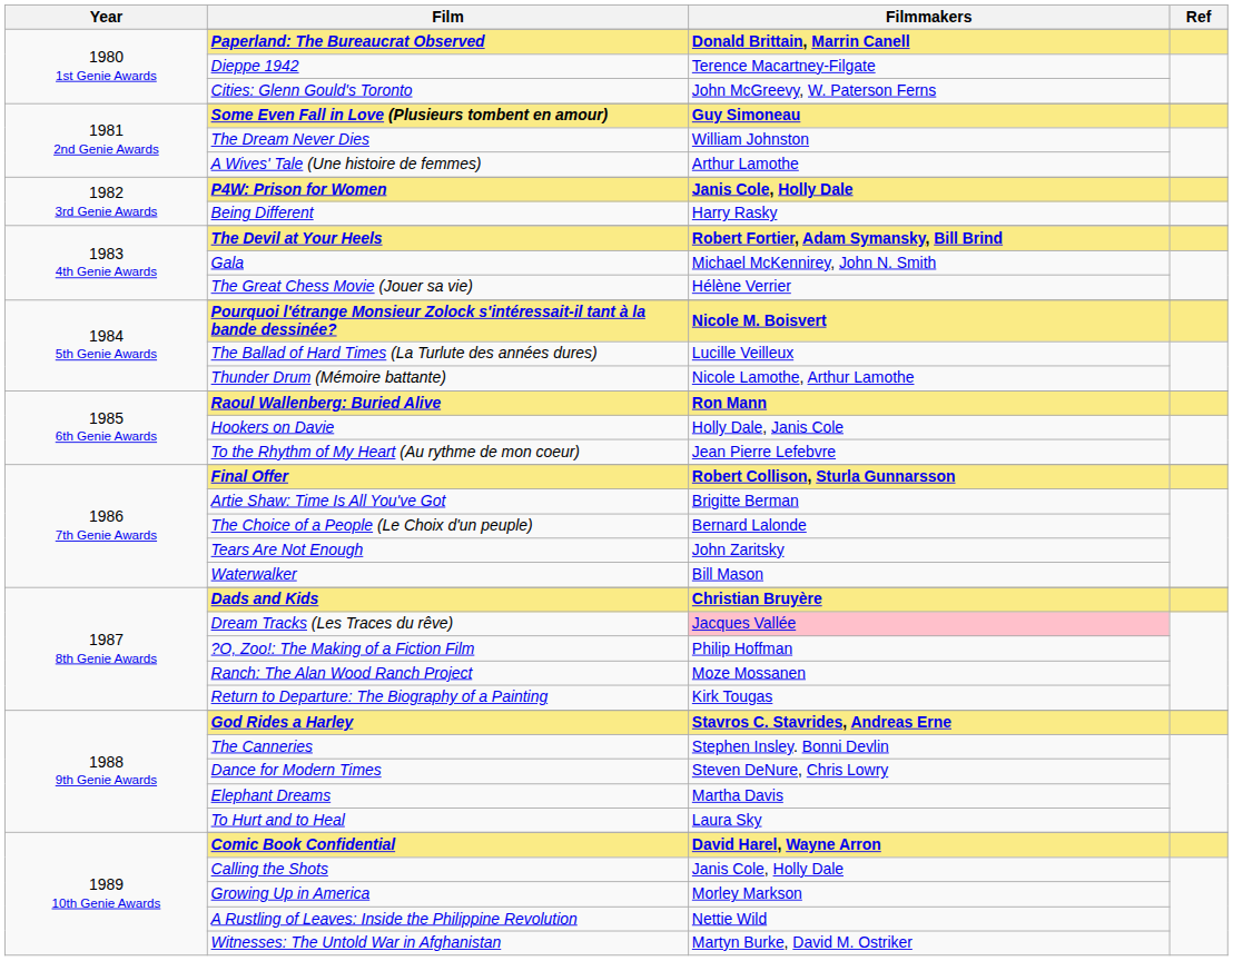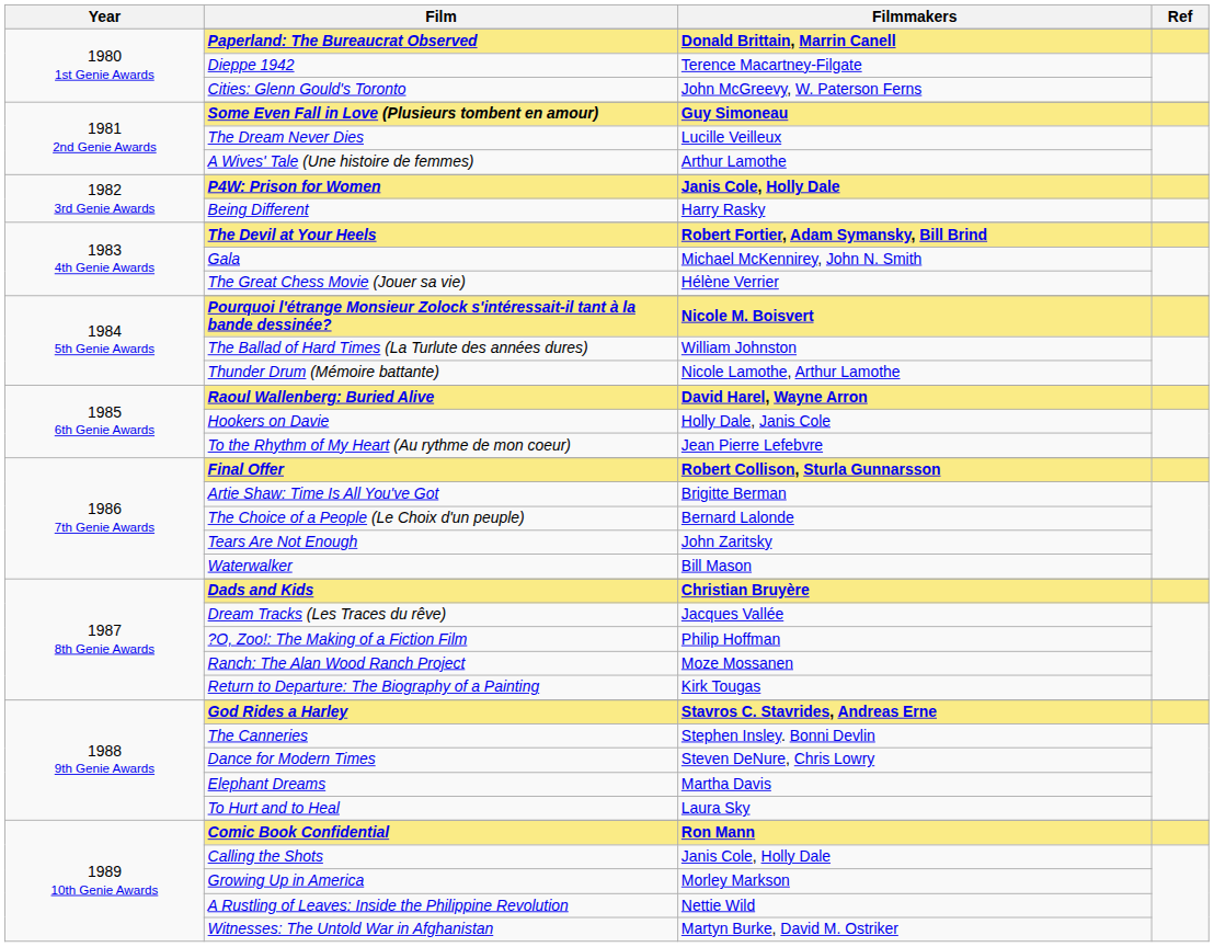 <table class="wikitable" style="width:100%;">
 <tr style="background:#bebebe;">
 <th style="width:8%;">Year</th>
 <th style="width:19%;">Film</th>
 <th style="width:19%;">Filmmakers</th>
 <th style="width:2%;">Ref</th>
 </tr>
 <tr>
 <td rowspan="4" align="center">1980 <br> <small><a href='#'>1st Genie Awards</a></small></td>
 </tr>
 <tr style="background:#FAEB86;">
 <td><strong><em><a href='#'>Paperland: The Bureaucrat Observed</a></em></strong></td>
 <td><strong><a href='#'>Donald Brittain</a>, <a href='#'>Marrin Canell</a></strong></td>
 <td></td>
 </tr>
 <tr>
 <td><em><a href='#'>Dieppe 1942</a></em></td>
 <td><a href='#'>Terence Macartney-Filgate</a></td>
 <td rowspan=2></td>
 </tr>
 <tr>
 <td><em><a href='#'>Cities: Glenn Gould's Toronto</a></em></td>
 <td><a href='#'>John McGreevy</a>, <a href='#'>W. Paterson Ferns</a></td>
 </tr>
 <tr>
 <td rowspan="4" align="center">1981 <br> <small><a href='#'>2nd Genie Awards</a></small></td>
 </tr>
 <tr style="background:#FAEB86;">
 <td><strong><em><a href='#'>Some Even Fall in Love</a> (Plusieurs tombent en amour)</em></strong></td>
 <td><strong><a href='#'>Guy Simoneau</a></strong></td>
 <td></td>
 </tr>
 <tr>
 <td><em><a href='#'>The Dream Never Dies</a></em></td>
-<td><a href='#'>William Johnston</a></td>
+<td><a href='#'>Lucille Veilleux</a></td>
 <td rowspan=2></td>
 </tr>
 <tr>
 <td><em><a href='#'>A Wives' Tale</a> (Une histoire de femmes)</em></td>
 <td><a href='#'>Arthur Lamothe</a></td>
 </tr>
 <tr>
 <td rowspan="3" align="center">1982 <br> <small><a href='#'>3rd Genie Awards</a></small></td>
 </tr>
 <tr style="background:#FAEB86;">
 <td><strong><em><a href='#'>P4W: Prison for Women</a></em></strong></td>
 <td><strong><a href='#'>Janis Cole</a>, <a href='#'>Holly Dale</a></strong></td>
 <td></td>
 </tr>
 <tr>
 <td><em><a href='#'>Being Different</a></em></td>
 <td><a href='#'>Harry Rasky</a></td>
 <td></td>
 </tr>
 <tr>
 <td rowspan="4" align="center">1983 <br> <small><a href='#'>4th Genie Awards</a></small></td>
 </tr>
 <tr style="background:#FAEB86;">
 <td><strong><em><a href='#'>The Devil at Your Heels</a></em></strong></td>
 <td><strong><a href='#'>Robert Fortier</a>, <a href='#'>Adam Symansky</a>, <a href='#'>Bill Brind</a></strong></td>
 <td></td>
 </tr>
 <tr>
 <td><em><a href='#'>Gala</a></em></td>
 <td><a href='#'>Michael McKennirey</a>, <a href='#'>John N. Smith</a></td>
 <td rowspan=2></td>
 </tr>
 <tr>
 <td><em><a href='#'>The Great Chess Movie</a> (Jouer sa vie)</em></td>
 <td><a href='#'>Hélène Verrier</a></td>
 </tr>
 <tr>
 <td rowspan="4" align="center">1984 <br> <small><a href='#'>5th Genie Awards</a></small></td>
 </tr>
 <tr style="background:#FAEB86;">
 <td><strong><em><a href='#'>Pourquoi l'étrange Monsieur Zolock s'intéressait-il tant à la bande dessinée?</a></em></strong></td>
 <td><strong><a href='#'>Nicole M. Boisvert</a></strong></td>
 <td></td>
 </tr>
 <tr>
 <td><em><a href='#'>The Ballad of Hard Times</a> (La Turlute des années dures)</em></td>
-<td><a href='#'>Lucille Veilleux</a></td>
+<td><a href='#'>William Johnston</a></td>
 <td rowspan=2></td>
 </tr>
 <tr>
 <td><em><a href='#'>Thunder Drum</a> (Mémoire battante)</em></td>
 <td><a href='#'>Nicole Lamothe</a>, <a href='#'>Arthur Lamothe</a></td>
 </tr>
 <tr>
 <td rowspan="4" align="center">1985 <br> <small><a href='#'>6th Genie Awards</a></small></td>
 </tr>
 <tr style="background:#FAEB86;">
 <td><strong><em><a href='#'>Raoul Wallenberg: Buried Alive</a></em></strong></td>
-<td><strong><a href='#'>Ron Mann</a></strong></td>
+<td><strong><a href='#'>David Harel</a>, <a href='#'>Wayne Arron</a></strong></td>
 <td></td>
 </tr>
 <tr>
 <td><em><a href='#'>Hookers on Davie</a></em></td>
 <td><a href='#'>Holly Dale</a>, <a href='#'>Janis Cole</a></td>
 <td rowspan=2></td>
 </tr>
 <tr>
 <td><em><a href='#'>To the Rhythm of My Heart</a> (Au rythme de mon coeur)</em></td>
 <td><a href='#'>Jean Pierre Lefebvre</a></td>
 </tr>
 <tr>
 <td rowspan="6" align="center">1986 <br> <small><a href='#'>7th Genie Awards</a></small></td>
 </tr>
 <tr style="background:#FAEB86;">
 <td><strong><em><a href='#'>Final Offer</a></em></strong></td>
 <td><strong><a href='#'>Robert Collison</a>, <a href='#'>Sturla Gunnarsson</a></strong></td>
 <td></td>
 </tr>
 <tr>
 <td><em><a href='#'>Artie Shaw: Time Is All You've Got</a></em></td>
 <td><a href='#'>Brigitte Berman</a></td>
 <td rowspan=4></td>
 </tr>
 <tr>
 <td><em><a href='#'>The Choice of a People</a> (Le Choix d'un peuple)</em></td>
 <td><a href='#'>Bernard Lalonde</a></td>
 </tr>
 <tr>
 <td><em><a href='#'>Tears Are Not Enough</a></em></td>
 <td><a href='#'>John Zaritsky</a></td>
 </tr>
 <tr>
 <td><em><a href='#'>Waterwalker</a></em></td>
 <td><a href='#'>Bill Mason</a></td>
 </tr>
 <tr>
 <td rowspan="6" align="center">1987 <br> <small><a href='#'>8th Genie Awards</a></small></td>
 </tr>
 <tr style="background:#FAEB86;">
 <td><strong><em><a href='#'>Dads and Kids</a></em></strong></td>
 <td><strong><a href='#'>Christian Bruyère</a></strong></td>
 <td></td>
 </tr>
 <tr>
 <td><em><a href='#'>Dream Tracks</a> (Les Traces du rêve)</em></td>
-<td style="background: pink;"><a href='#'>Jacques Vallée</a></td>
+<td><a href='#'>Jacques Vallée</a></td>
 <td rowspan=4></td>
 </tr>
 <tr>
 <td><em><a href='#'>?O, Zoo!: The Making of a Fiction Film</a></em></td>
 <td><a href='#'>Philip Hoffman</a></td>
 </tr>
 <tr>
 <td><em><a href='#'>Ranch: The Alan Wood Ranch Project</a></em></td>
 <td><a href='#'>Moze Mossanen</a></td>
 </tr>
 <tr>
 <td><em><a href='#'>Return to Departure: The Biography of a Painting</a></em></td>
 <td><a href='#'>Kirk Tougas</a></td>
 </tr>
 <tr>
 <td rowspan="6" align="center">1988 <br> <small><a href='#'>9th Genie Awards</a></small></td>
 </tr>
 <tr style="background:#FAEB86;">
 <td><strong><em><a href='#'>God Rides a Harley</a></em></strong></td>
 <td><strong><a href='#'>Stavros C. Stavrides</a>, <a href='#'>Andreas Erne</a></strong></td>
 <td></td>
 </tr>
 <tr>
 <td><em><a href='#'>The Canneries</a></em></td>
 <td><a href='#'>Stephen Insley</a>. <a href='#'>Bonni Devlin</a></td>
 <td rowspan=4></td>
 </tr>
 <tr>
 <td><em><a href='#'>Dance for Modern Times</a></em></td>
 <td><a href='#'>Steven DeNure</a>, <a href='#'>Chris Lowry</a></td>
 </tr>
 <tr>
 <td><em><a href='#'>Elephant Dreams</a></em></td>
 <td><a href='#'>Martha Davis</a></td>
 </tr>
 <tr>
 <td><em><a href='#'>To Hurt and to Heal</a></em></td>
 <td><a href='#'>Laura Sky</a></td>
 </tr>
 <tr>
 <td rowspan="6" align="center">1989 <br> <small><a href='#'>10th Genie Awards</a></small></td>
 </tr>
 <tr style="background:#FAEB86;">
 <td><strong><em><a href='#'>Comic Book Confidential</a></em></strong></td>
-<td><strong><a href='#'>David Harel</a>, <a href='#'>Wayne Arron</a></strong></td>
+<td><strong><a href='#'>Ron Mann</a></strong></td>
 <td></td>
 </tr>
 <tr>
 <td><em><a href='#'>Calling the Shots</a></em></td>
 <td><a href='#'>Janis Cole</a>, <a href='#'>Holly Dale</a></td>
 <td rowspan=4></td>
 </tr>
 <tr>
 <td><em><a href='#'>Growing Up in America</a></em></td>
 <td><a href='#'>Morley Markson</a></td>
 </tr>
 <tr>
 <td><em><a href='#'>A Rustling of Leaves: Inside the Philippine Revolution</a></em></td>
 <td><a href='#'>Nettie Wild</a></td>
 </tr>
 <tr>
 <td><em><a href='#'>Witnesses: The Untold War in Afghanistan</a></em></td>
 <td><a href='#'>Martyn Burke</a>, <a href='#'>David M. Ostriker</a></td>
 </tr>
 </table>
